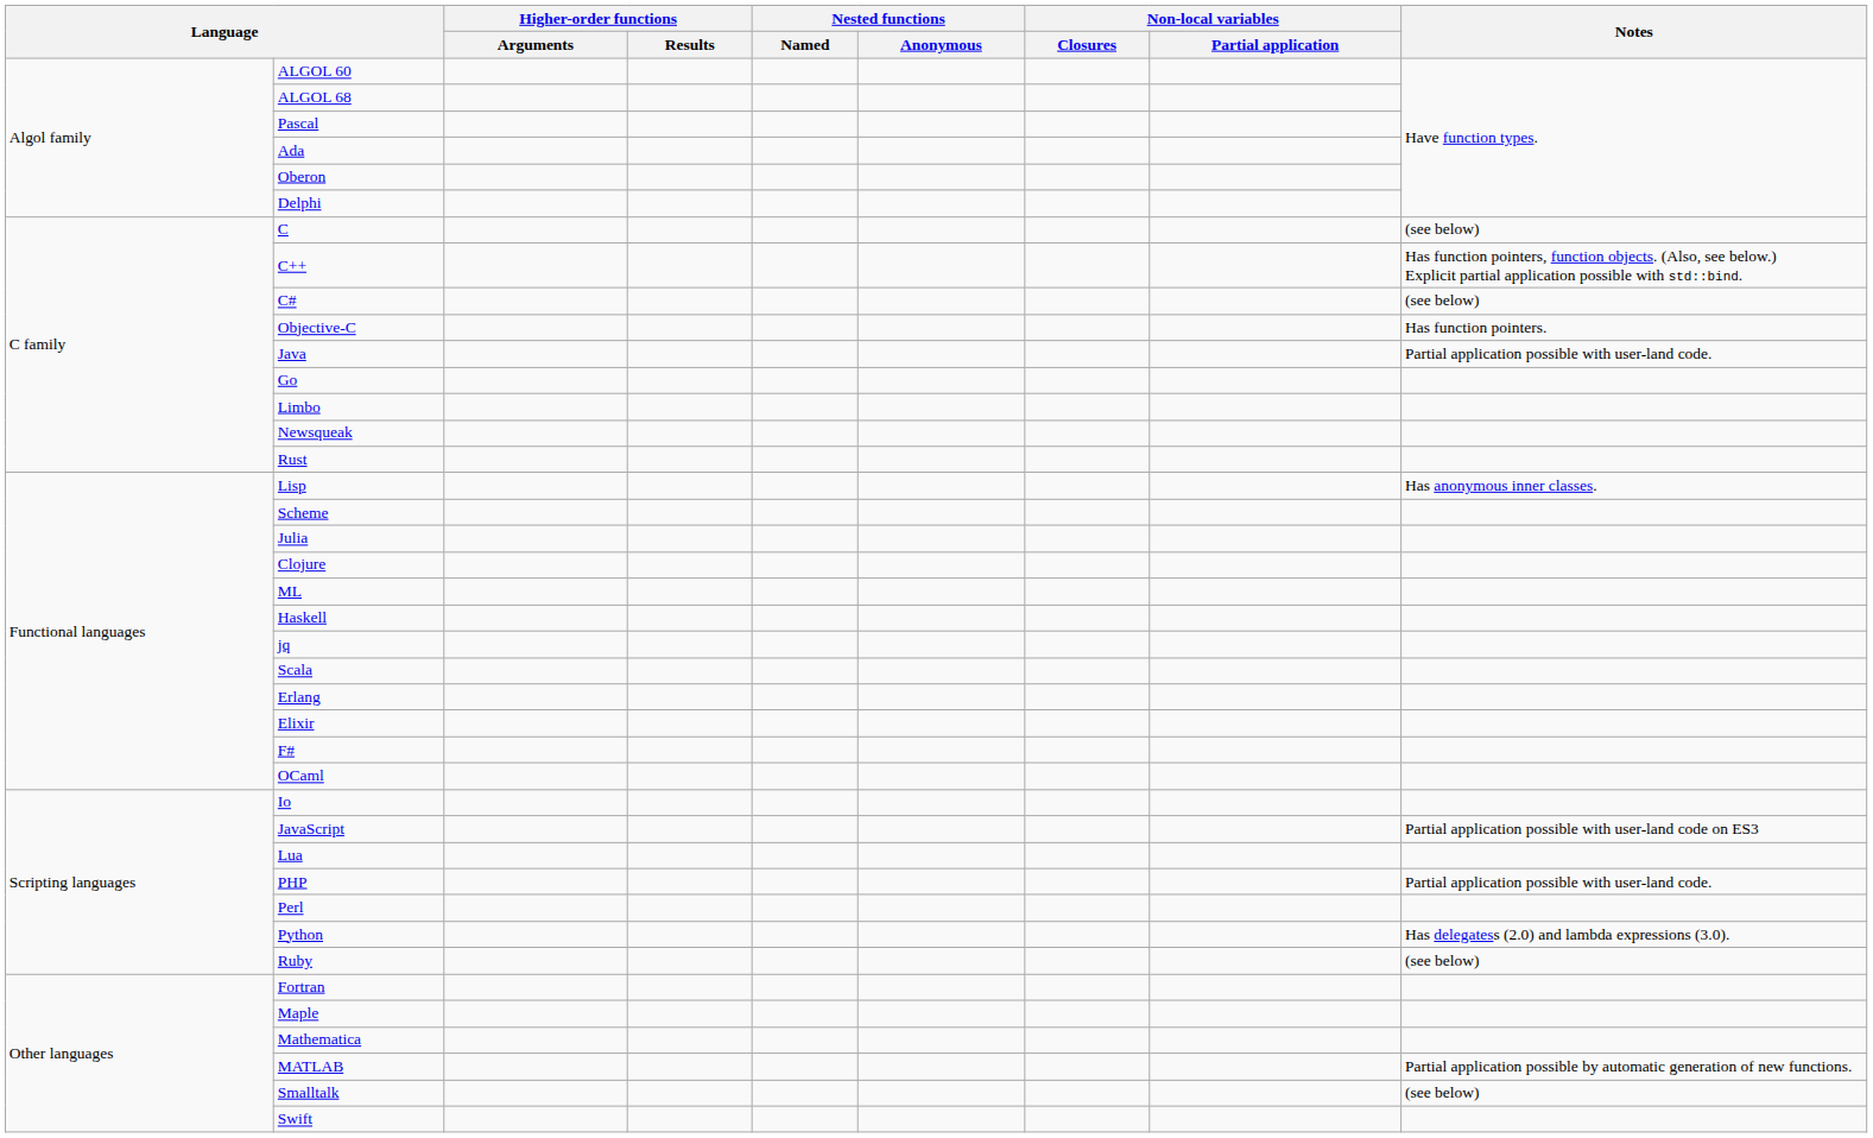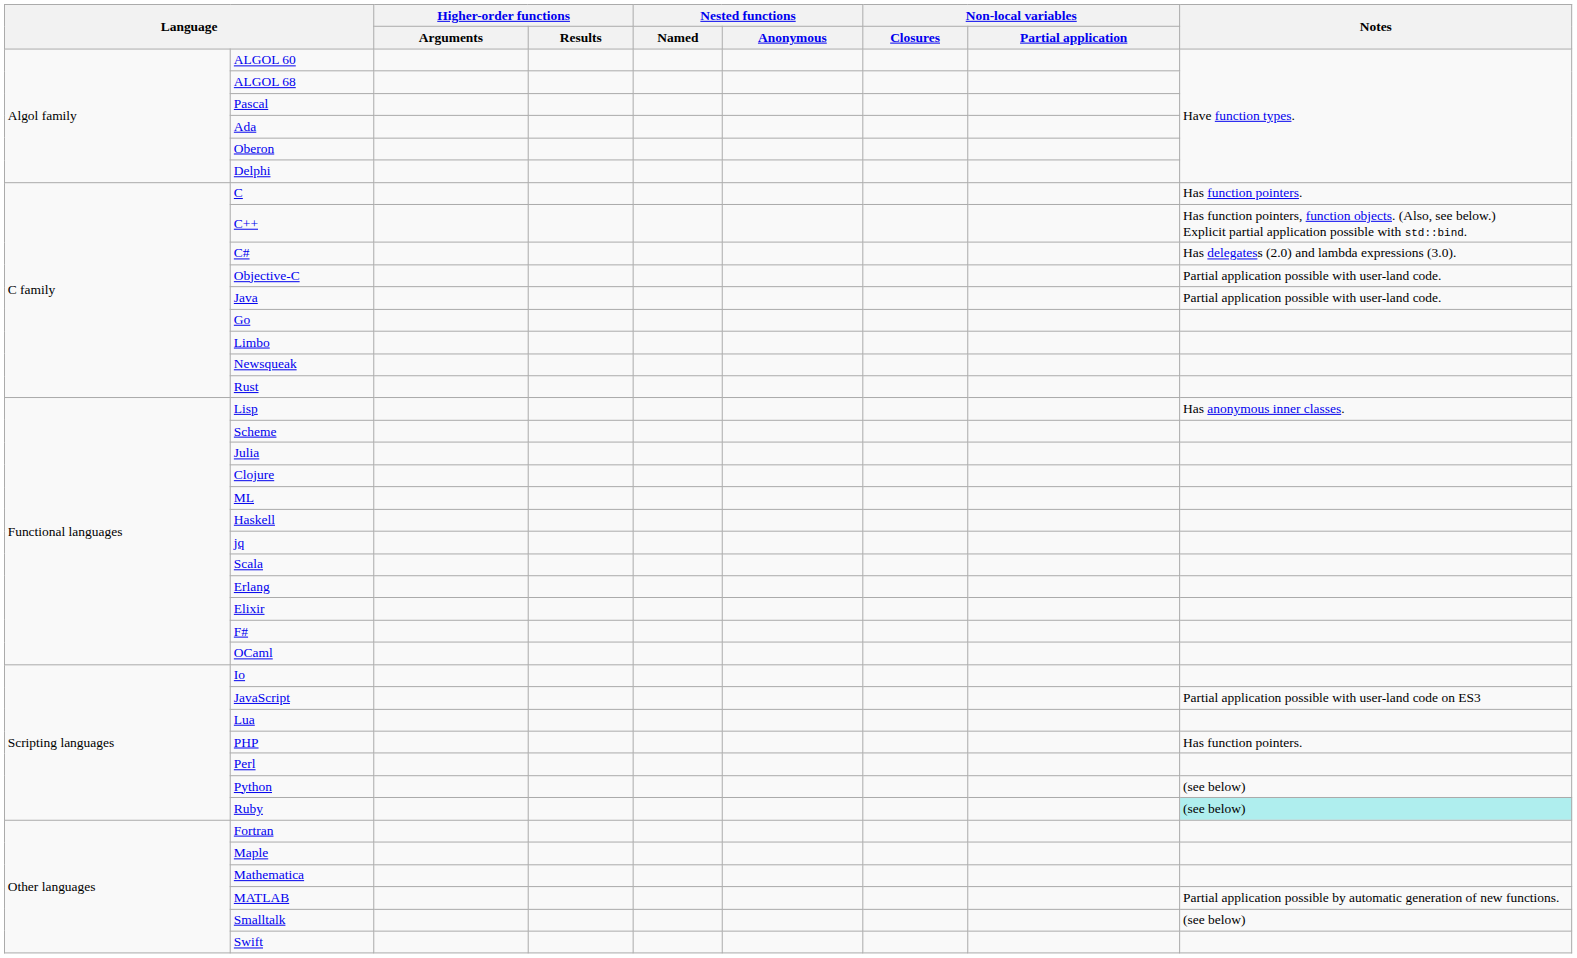 <table class=wikitable width=100% style="font-size: 85%">
 <tr>
 <th colspan=2 rowspan=2>Language</th>
 <th colspan=2><a href='#'>Higher-order functions</a></th>
 <th colspan=2><a href='#'>Nested functions</a></th>
 <th colspan=2><a href='#'>Non-local variables</a></th>
 <th rowspan=2 width=25%>Notes</th>
 </tr>
 <tr>
 <th>Arguments</th>
 <th>Results</th>
 <th>Named</th>
 <th><a href='#'>Anonymous</a></th>
 <th><a href='#'>Closures</a></th>
 <th><a href='#'>Partial application</a></th>
 </tr>
 <tr>
 <td rowspan=6>Algol family</td>
 <td><a href='#'>ALGOL 60</a></td>
 <td></td>
 <td></td>
 <td></td>
 <td></td>
 <td></td>
 <td></td>
 <td rowspan=6>Have <a href='#'>function types</a>.</td>
 </tr>
 <tr>
 <td><a href='#'>ALGOL 68</a></td>
 <td></td>
 <td></td>
 <td></td>
 <td></td>
 <td></td>
 <td></td>
 </tr>
 <tr>
 <td><a href='#'>Pascal</a></td>
 <td></td>
 <td></td>
 <td></td>
 <td></td>
 <td></td>
 <td></td>
 </tr>
 <tr>
 <td><a href='#'>Ada</a></td>
 <td></td>
 <td></td>
 <td></td>
 <td></td>
 <td></td>
 <td></td>
 </tr>
 <tr>
 <td><a href='#'>Oberon</a></td>
 <td></td>
 <td></td>
 <td></td>
 <td></td>
 <td></td>
 <td></td>
 </tr>
 <tr>
 <td><a href='#'>Delphi</a></td>
 <td></td>
 <td></td>
 <td></td>
 <td></td>
 <td></td>
 <td></td>
 </tr>
 <tr>
 <td rowspan=9>C family</td>
 <td><a href='#'>C</a></td>
 <td></td>
 <td></td>
 <td></td>
 <td></td>
 <td></td>
 <td></td>
-<td>(see below)</td>
+<td>Has <a href='#'>function pointers</a>.</td>
 </tr>
 <tr>
 <td><a href='#'>C++</a></td>
 <td></td>
 <td></td>
 <td></td>
 <td></td>
 <td></td>
 <td></td>
 <td>Has function pointers, <a href='#'>function objects</a>. (Also, see below.)<br>Explicit partial application possible with <code>std::bind</code>.</td>
 </tr>
 <tr>
 <td><a href='#'>C#</a></td>
 <td></td>
 <td></td>
 <td></td>
 <td></td>
 <td></td>
 <td></td>
-<td>(see below)</td>
+<td>Has <a href='#'>delegates</a>s (2.0) and lambda expressions (3.0).</td>
 </tr>
 <tr>
 <td><a href='#'>Objective-C</a></td>
 <td></td>
 <td></td>
 <td></td>
 <td></td>
 <td></td>
 <td></td>
-<td>Has function pointers.</td>
+<td>Partial application possible with user-land code.</td>
 </tr>
 <tr>
 <td><a href='#'>Java</a></td>
 <td></td>
 <td></td>
 <td></td>
 <td></td>
 <td></td>
 <td></td>
 <td>Partial application possible with user-land code.</td>
 </tr>
 <tr>
 <td><a href='#'>Go</a></td>
 <td></td>
 <td></td>
 <td></td>
 <td></td>
 <td></td>
 <td></td>
 <td></td>
 </tr>
 <tr>
 <td><a href='#'>Limbo</a></td>
 <td></td>
 <td></td>
 <td></td>
 <td></td>
 <td></td>
 <td></td>
 <td></td>
 </tr>
 <tr>
 <td><a href='#'>Newsqueak</a></td>
 <td></td>
 <td></td>
 <td></td>
 <td></td>
 <td></td>
 <td></td>
 <td></td>
 </tr>
 <tr>
 <td><a href='#'>Rust</a></td>
 <td></td>
 <td></td>
 <td></td>
 <td></td>
 <td></td>
 <td></td>
 <td></td>
 </tr>
 <tr>
 <td rowspan=12>Functional languages</td>
 <td><a href='#'>Lisp</a></td>
 <td></td>
 <td></td>
 <td></td>
 <td></td>
 <td></td>
 <td></td>
 <td>Has <a href='#'>anonymous inner classes</a>.</td>
 </tr>
 <tr>
 <td><a href='#'>Scheme</a></td>
 <td></td>
 <td></td>
 <td></td>
 <td></td>
 <td></td>
 <td></td>
 <td></td>
 </tr>
 <tr>
 <td><a href='#'>Julia</a></td>
 <td></td>
 <td></td>
 <td></td>
 <td></td>
 <td></td>
 <td></td>
 <td></td>
 </tr>
 <tr>
 <td><a href='#'>Clojure</a></td>
 <td></td>
 <td></td>
 <td></td>
 <td></td>
 <td></td>
 <td></td>
 <td></td>
 </tr>
 <tr>
 <td><a href='#'>ML</a></td>
 <td></td>
 <td></td>
 <td></td>
 <td></td>
 <td></td>
 <td></td>
 <td></td>
 </tr>
 <tr>
 <td><a href='#'>Haskell</a></td>
 <td></td>
 <td></td>
 <td></td>
 <td></td>
 <td></td>
 <td></td>
 <td></td>
 </tr>
 <tr>
 <td><a href='#'>jq</a></td>
 <td></td>
 <td></td>
 <td></td>
 <td></td>
 <td></td>
 <td></td>
 </tr>
 <tr>
 <td><a href='#'>Scala</a></td>
 <td></td>
 <td></td>
 <td></td>
 <td></td>
 <td></td>
 <td></td>
 <td></td>
 </tr>
 <tr>
 <td><a href='#'>Erlang</a></td>
 <td></td>
 <td></td>
 <td></td>
 <td></td>
 <td></td>
 <td></td>
 <td></td>
 </tr>
 <tr>
 <td><a href='#'>Elixir</a></td>
 <td></td>
 <td></td>
 <td></td>
 <td></td>
 <td></td>
 <td></td>
 <td></td>
 </tr>
 <tr>
 <td><a href='#'>F#</a></td>
 <td></td>
 <td></td>
 <td></td>
 <td></td>
 <td></td>
 <td></td>
 <td></td>
 </tr>
 <tr>
 <td><a href='#'>OCaml</a></td>
 <td></td>
 <td></td>
 <td></td>
 <td></td>
 <td></td>
 <td></td>
 <td></td>
 </tr>
 <tr>
 <td rowspan=7>Scripting languages</td>
 <td><a href='#'>Io</a></td>
 <td></td>
 <td></td>
 <td></td>
 <td></td>
 <td></td>
 <td></td>
 <td></td>
 </tr>
 <tr>
 <td><a href='#'>JavaScript</a></td>
 <td></td>
 <td></td>
 <td></td>
 <td></td>
 <td></td>
 <td></td>
 <td>Partial application possible with user-land code on ES3 </td>
 </tr>
 <tr>
 <td><a href='#'>Lua</a></td>
 <td></td>
 <td></td>
 <td></td>
 <td></td>
 <td></td>
 <td></td>
 <td></td>
 </tr>
 <tr>
 <td><a href='#'>PHP</a></td>
 <td></td>
 <td></td>
 <td></td>
 <td></td>
 <td></td>
 <td></td>
-<td>Partial application possible with user-land code.</td>
+<td>Has function pointers.</td>
 </tr>
 <tr>
 <td><a href='#'>Perl</a></td>
 <td></td>
 <td></td>
 <td></td>
 <td></td>
 <td></td>
 <td></td>
 <td></td>
 </tr>
 <tr>
 <td><a href='#'>Python</a></td>
 <td></td>
 <td></td>
 <td></td>
 <td></td>
 <td></td>
 <td></td>
-<td>Has <a href='#'>delegates</a>s (2.0) and lambda expressions (3.0).</td>
+<td>(see below)</td>
 </tr>
 <tr>
 <td><a href='#'>Ruby</a></td>
 <td></td>
 <td></td>
 <td></td>
 <td></td>
 <td></td>
 <td></td>
-<td>(see below)</td>
+<td style="background: paleturquoise;">(see below)</td>
 </tr>
 <tr>
 <td rowspan=6>Other languages</td>
 <td><a href='#'>Fortran</a></td>
 <td></td>
 <td></td>
 <td></td>
 <td></td>
 <td></td>
 <td></td>
 <td></td>
 </tr>
 <tr>
 <td><a href='#'>Maple</a></td>
 <td></td>
 <td></td>
 <td></td>
 <td></td>
 <td></td>
 <td></td>
 <td></td>
 </tr>
 <tr>
 <td><a href='#'>Mathematica</a></td>
 <td></td>
 <td></td>
 <td></td>
 <td></td>
 <td></td>
 <td></td>
 <td></td>
 </tr>
 <tr>
 <td><a href='#'>MATLAB</a></td>
 <td></td>
 <td></td>
 <td></td>
 <td></td>
 <td></td>
 <td></td>
 <td>Partial application possible by automatic generation of new functions.</td>
 </tr>
 <tr>
 <td><a href='#'>Smalltalk</a></td>
 <td></td>
 <td></td>
 <td></td>
 <td></td>
 <td></td>
 <td></td>
 <td>(see below)</td>
 </tr>
 <tr>
 <td><a href='#'>Swift</a></td>
 <td></td>
 <td></td>
 <td></td>
 <td></td>
 <td></td>
 <td></td>
 <td></td>
 </tr>
 </table>
